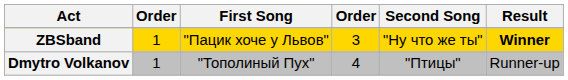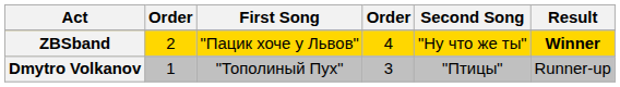 <table class="wikitable plainrowheaders" style="text-align:center;">
 <tr>
 <th>Act</th>
 <th>Order</th>
 <th>First Song</th>
 <th>Order</th>
 <th>Second Song</th>
 <th>Result</th>
 </tr>
 <tr>
 </tr>
 <tr bgcolor="gold">
 <th scope="row">ZBSband</th>
-<td>1</td>
+<td>2</td>
 <td>"Пацик хоче у Львов"</td>
-<td>3</td>
+<td>4</td>
 <td>"Ну что же ты"</td>
 <td><strong>Winner</strong></td>
 </tr>
 <tr bgcolor="silver">
 <th scope="row">Dmytro Volkanov</th>
 <td>1</td>
 <td>"Тополиный Пух"</td>
-<td>4</td>
+<td>3</td>
 <td>"Птицы"</td>
 <td>Runner-up</td>
 </tr>
 </table>
